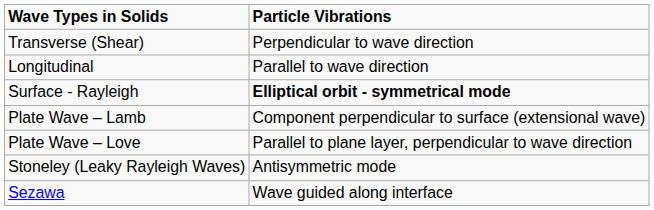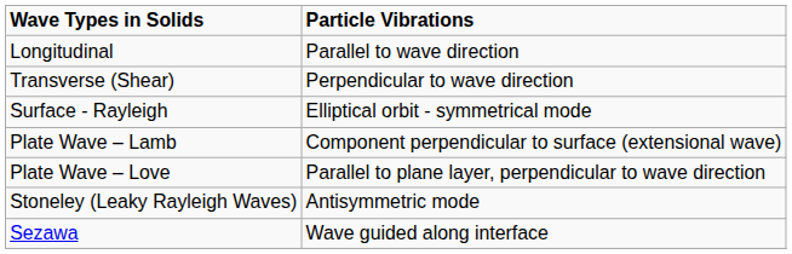 <table class="wikitable">
 <tr>
 <td><strong>Wave Types in Solids</strong></td>
 <td><strong>Particle Vibrations</strong></td>
 </tr>
 <tr>
+<td>Longitudinal</td>
+<td>Parallel to wave direction</td>
+</tr>
+<tr>
 <td>Transverse (Shear)</td>
 <td>Perpendicular to wave direction</td>
 </tr>
 <tr>
-<td>Longitudinal</td>
-<td>Parallel to wave direction</td>
-</tr>
-<tr>
 <td>Surface - Rayleigh</td>
-<td><strong>Elliptical orbit - symmetrical mode</strong></td>
+<td>Elliptical orbit - symmetrical mode</td>
 </tr>
 <tr>
 <td>Plate Wave – Lamb</td>
 <td>Component perpendicular to surface (extensional wave)</td>
 </tr>
 <tr>
 <td>Plate Wave – Love</td>
 <td>Parallel to plane layer, perpendicular to wave direction</td>
 </tr>
 <tr>
 <td>Stoneley (Leaky Rayleigh Waves)</td>
 <td>Antisymmetric mode</td>
 </tr>
 <tr>
 <td><a href='#'>Sezawa</a></td>
 <td>Wave guided along interface</td>
 </tr>
 <tr>
 </tr>
 </table>
